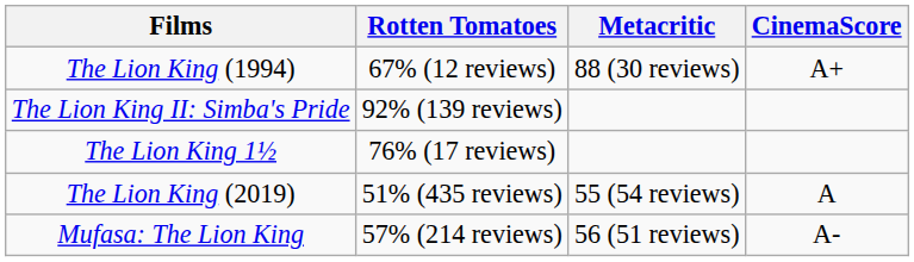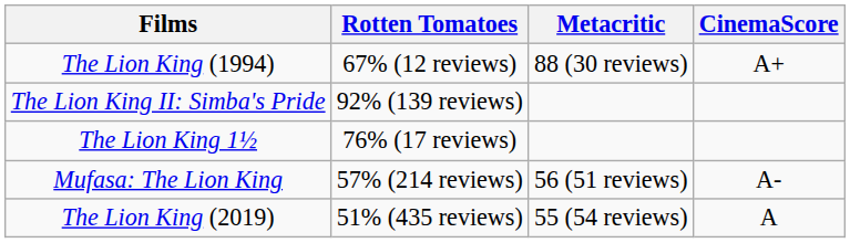 <table class="wikitable sortable plainrowheaders" style="text-align:center;">
 <tr>
 <th>Films</th>
 <th><a href='#'>Rotten Tomatoes</a></th>
 <th><a href='#'>Metacritic</a></th>
 <th><a href='#'>CinemaScore</a></th>
 </tr>
 <tr>
 <td><em><a href='#'>The Lion King</a></em> (1994)</td>
 <td>67% (12 reviews)</td>
 <td>88 (30 reviews)</td>
 <td>A+</td>
 </tr>
 <tr>
 <td><em><a href='#'>The Lion King II: Simba's Pride</a></em></td>
 <td>92% (139 reviews)</td>
 <td></td>
 <td></td>
 </tr>
 <tr>
 <td><em><a href='#'>The Lion King 1½</a></em></td>
 <td>76% (17 reviews)</td>
 <td></td>
 <td></td>
 </tr>
 <tr>
+<td><em><a href='#'>Mufasa: The Lion King</a></em></td>
+<td>57% (214 reviews)</td>
+<td>56 (51 reviews)</td>
+<td>A-</td>
+</tr>
+<tr>
 <td><em><a href='#'>The Lion King</a></em> (2019)</td>
 <td>51% (435 reviews)</td>
 <td>55 (54 reviews)</td>
 <td>A</td>
 </tr>
-<tr>
-<td><em><a href='#'>Mufasa: The Lion King</a></em></td>
-<td>57% (214 reviews)</td>
-<td>56 (51 reviews)</td>
-<td>A-</td>
-</tr>
 </table>
